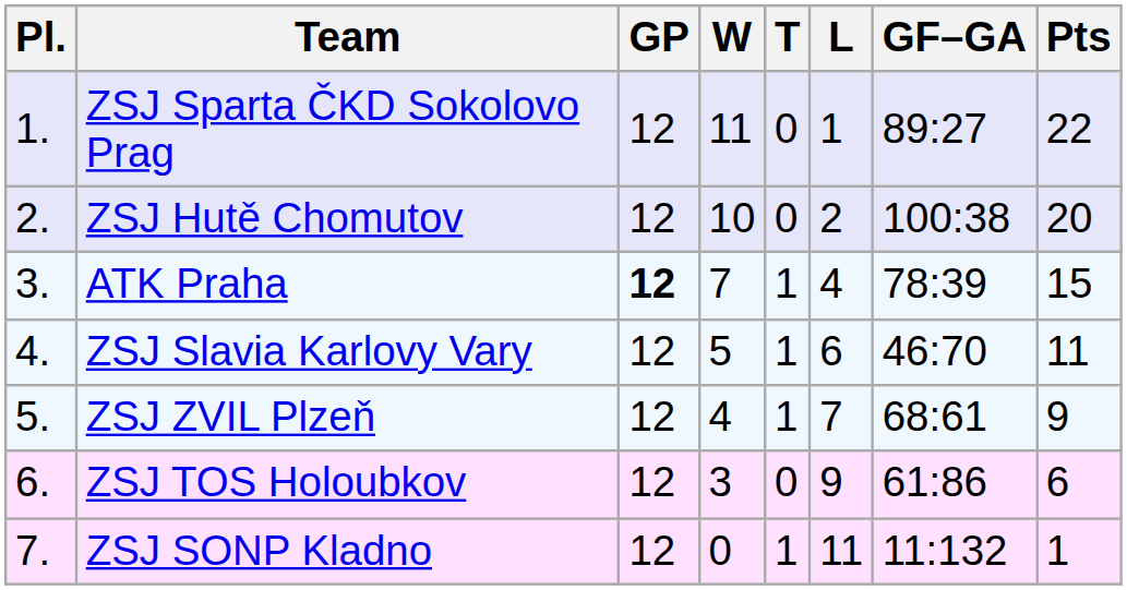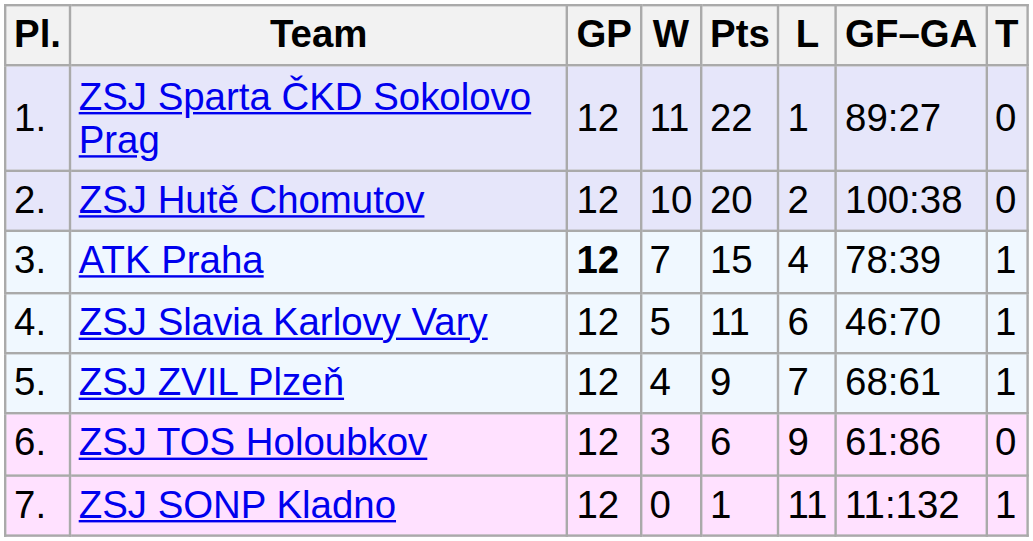 <table class="wikitable">
 <tr>
 <th>Pl.</th>
 <th width="200">Team</th>
 <th>GP</th>
 <th>W</th>
-<th>T</th>
+<th>Pts</th>
 <th>L</th>
 <th>GF–GA</th>
-<th>Pts</th>
+<th>T</th>
 </tr>
 <tr bgcolor="#e6e6fa">
 <td>1.</td>
 <td><a href='#'>ZSJ Sparta ČKD Sokolovo Prag</a></td>
 <td>12</td>
 <td>11</td>
-<td>0</td>
+<td>22</td>
 <td>1</td>
 <td>89:27</td>
-<td>22</td>
+<td>0</td>
 </tr>
 <tr bgcolor="#e6e6fa">
 <td>2.</td>
 <td><a href='#'>ZSJ Hutě Chomutov</a></td>
 <td>12</td>
 <td>10</td>
-<td>0</td>
+<td>20</td>
 <td>2</td>
 <td>100:38</td>
-<td>20</td>
+<td>0</td>
 </tr>
 <tr bgcolor="#f0f8ff">
 <td>3.</td>
 <td><a href='#'>ATK Praha</a></td>
 <td><strong>12</strong></td>
 <td>7</td>
-<td>1</td>
+<td>15</td>
 <td>4</td>
 <td>78:39</td>
-<td>15</td>
+<td>1</td>
 </tr>
 <tr bgcolor="#f0f8ff">
 <td>4.</td>
 <td><a href='#'>ZSJ Slavia Karlovy Vary</a></td>
 <td>12</td>
 <td>5</td>
-<td>1</td>
+<td>11</td>
 <td>6</td>
 <td>46:70</td>
-<td>11</td>
+<td>1</td>
 </tr>
 <tr bgcolor="#f0f8ff">
 <td>5.</td>
 <td><a href='#'>ZSJ ZVIL Plzeň</a></td>
 <td>12</td>
 <td>4</td>
-<td>1</td>
+<td>9</td>
 <td>7</td>
 <td>68:61</td>
-<td>9</td>
+<td>1</td>
 </tr>
 <tr bgcolor="#FFE1FF">
 <td>6.</td>
 <td><a href='#'>ZSJ TOS Holoubkov</a></td>
 <td>12</td>
 <td>3</td>
-<td>0</td>
+<td>6</td>
 <td>9</td>
 <td>61:86</td>
-<td>6</td>
+<td>0</td>
 </tr>
 <tr bgcolor="#FFE1FF">
 <td>7.</td>
 <td><a href='#'>ZSJ SONP Kladno</a></td>
 <td>12</td>
 <td>0</td>
 <td>1</td>
 <td>11</td>
 <td>11:132</td>
 <td>1</td>
 </tr>
 </table>
